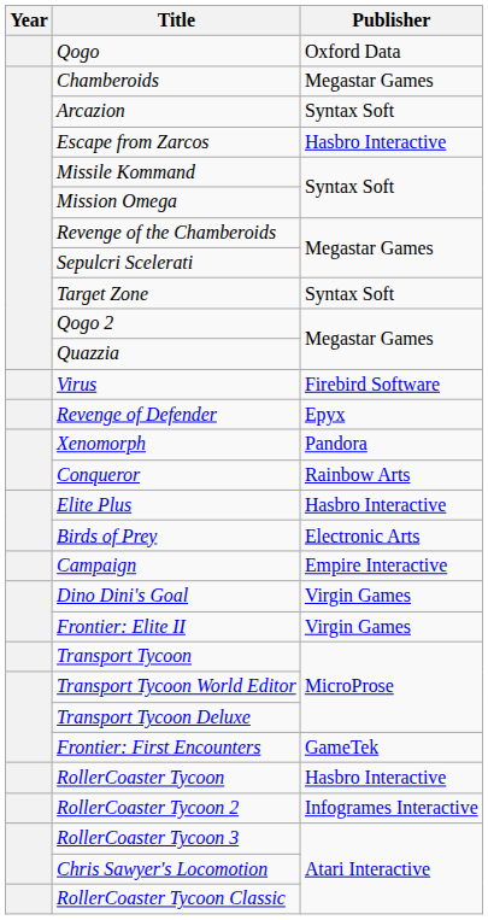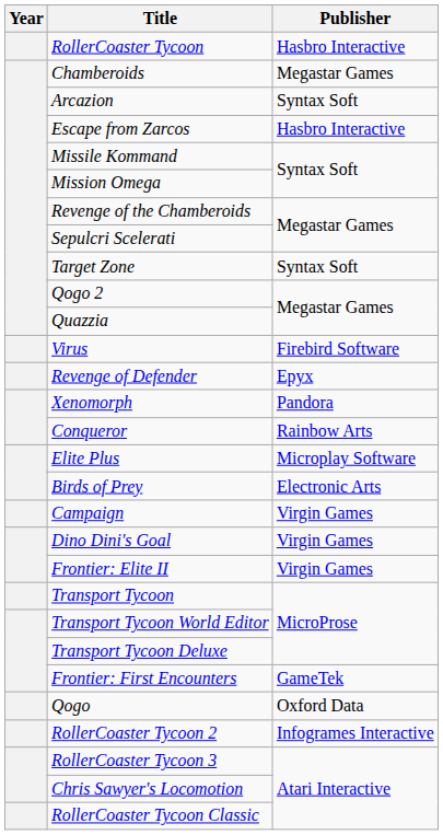 <table class="wikitable sortable" width="auto">
 <tr>
 <th>Year</th>
 <th>Title</th>
 <th>Publisher</th>
 </tr>
 <tr>
-<th rowspan="1"></th>
-<td><em>Qogo</em></td>
-<td>Oxford Data</td>
+<th></th>
+<td><em><a href='#'>RollerCoaster Tycoon</a></em></td>
+<td><a href='#'>Hasbro Interactive</a></td>
 </tr>
 <tr>
 <th rowspan="10"></th>
 <td><em>Chamberoids</em></td>
 <td>Megastar Games</td>
 </tr>
 <tr>
 <td><em>Arcazion</em></td>
 <td>Syntax Soft</td>
 </tr>
 <tr>
 <td><em>Escape from Zarcos</em></td>
 <td><a href='#'>Hasbro Interactive</a></td>
 </tr>
 <tr>
 <td><em>Missile Kommand</em></td>
 <td rowspan="2">Syntax Soft</td>
 </tr>
 <tr>
 <td><em>Mission Omega</em></td>
 </tr>
 <tr>
 <td><em>Revenge of the Chamberoids</em></td>
 <td rowspan="2">Megastar Games</td>
 </tr>
 <tr>
 <td><em>Sepulcri Scelerati</em></td>
 </tr>
 <tr>
 <td><em>Target Zone</em></td>
 <td>Syntax Soft</td>
 </tr>
 <tr>
 <td><em>Qogo 2</em></td>
 <td rowspan="2">Megastar Games</td>
 </tr>
 <tr>
 <td><em>Quazzia</em></td>
 </tr>
 <tr>
 <th></th>
 <td><em><a href='#'>Virus</a></em></td>
 <td><a href='#'>Firebird Software</a></td>
 </tr>
 <tr>
 <th></th>
 <td><em><a href='#'>Revenge of Defender</a></em></td>
 <td><a href='#'>Epyx</a></td>
 </tr>
 <tr>
 <th rowspan="2"></th>
 <td><em><a href='#'>Xenomorph</a></em></td>
 <td><a href='#'>Pandora</a></td>
 </tr>
 <tr>
 <td><em><a href='#'>Conqueror</a></em></td>
 <td><a href='#'>Rainbow Arts</a></td>
 </tr>
 <tr>
 <th rowspan="2"></th>
 <td><em><a href='#'>Elite Plus</a></em></td>
-<td><a href='#'>Hasbro Interactive</a></td>
+<td><a href='#'>Microplay Software</a></td>
 </tr>
 <tr>
 <td><em><a href='#'>Birds of Prey</a></em></td>
 <td><a href='#'>Electronic Arts</a></td>
 </tr>
 <tr>
 <th></th>
 <td><em><a href='#'>Campaign</a></em></td>
-<td><a href='#'>Empire Interactive</a></td>
+<td><a href='#'>Virgin Games</a></td>
 </tr>
 <tr>
 <th rowspan="2"></th>
 <td><em><a href='#'>Dino Dini's Goal</a></em></td>
 <td><a href='#'>Virgin Games</a></td>
 </tr>
 <tr>
 <td><em><a href='#'>Frontier: Elite II</a></em></td>
 <td><a href='#'>Virgin Games</a></td>
 </tr>
 <tr>
 <th></th>
 <td><em><a href='#'>Transport Tycoon</a></em></td>
 <td rowspan="3"><a href='#'>MicroProse</a></td>
 </tr>
 <tr>
 <th rowspan="3"></th>
 <td><em><a href='#'>Transport Tycoon World Editor</a></em></td>
 </tr>
 <tr>
 <td><em><a href='#'>Transport Tycoon Deluxe</a></em></td>
 </tr>
 <tr>
 <td><em><a href='#'>Frontier: First Encounters</a></em></td>
 <td><a href='#'>GameTek</a></td>
 </tr>
 <tr>
-<th></th>
-<td><em><a href='#'>RollerCoaster Tycoon</a></em></td>
-<td><a href='#'>Hasbro Interactive</a></td>
+<th rowspan="1"></th>
+<td><em>Qogo</em></td>
+<td>Oxford Data</td>
 </tr>
 <tr>
 <th></th>
 <td><em><a href='#'>RollerCoaster Tycoon 2</a></em></td>
 <td><a href='#'>Infogrames Interactive</a></td>
 </tr>
 <tr>
 <th rowspan="2"></th>
 <td><em><a href='#'>RollerCoaster Tycoon 3</a></em></td>
 <td rowspan="3"><a href='#'>Atari Interactive</a></td>
 </tr>
 <tr>
 <td><em><a href='#'>Chris Sawyer's Locomotion</a></em></td>
 </tr>
 <tr>
 <th></th>
 <td><em><a href='#'>RollerCoaster Tycoon Classic</a></em></td>
 </tr>
 </table>
